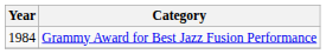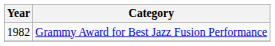 <table class="wikitable">
 <tr>
 <th align="left">Year</th>
 <th align="left">Category</th>
 </tr>
 <tr>
-<td align="left">1984</td>
+<td align="left">1982</td>
 <td align="left"><a href='#'>Grammy Award for Best Jazz Fusion Performance</a></td>
 </tr>
 <tr>
 </tr>
 </table>
